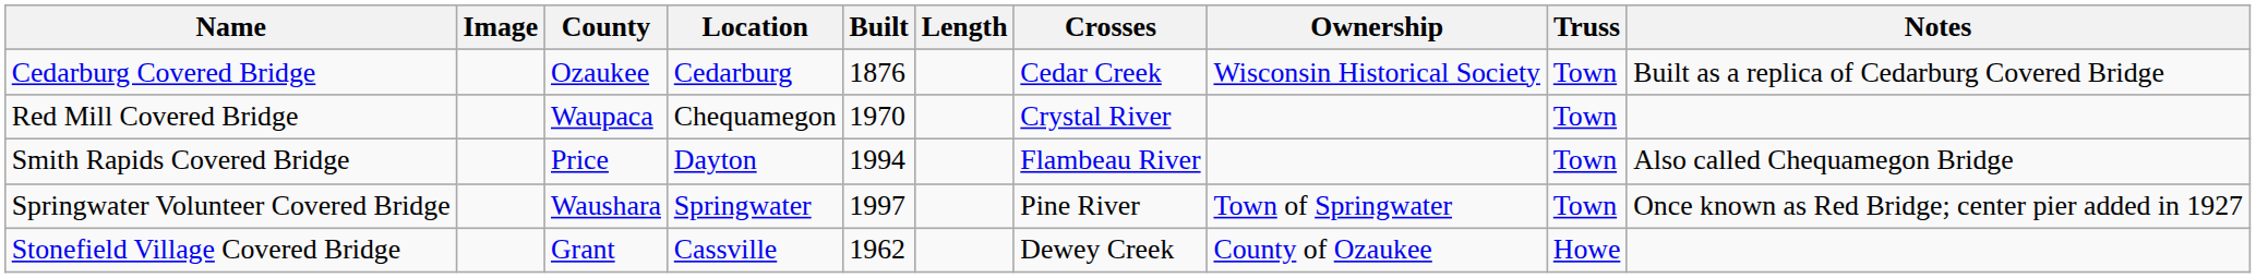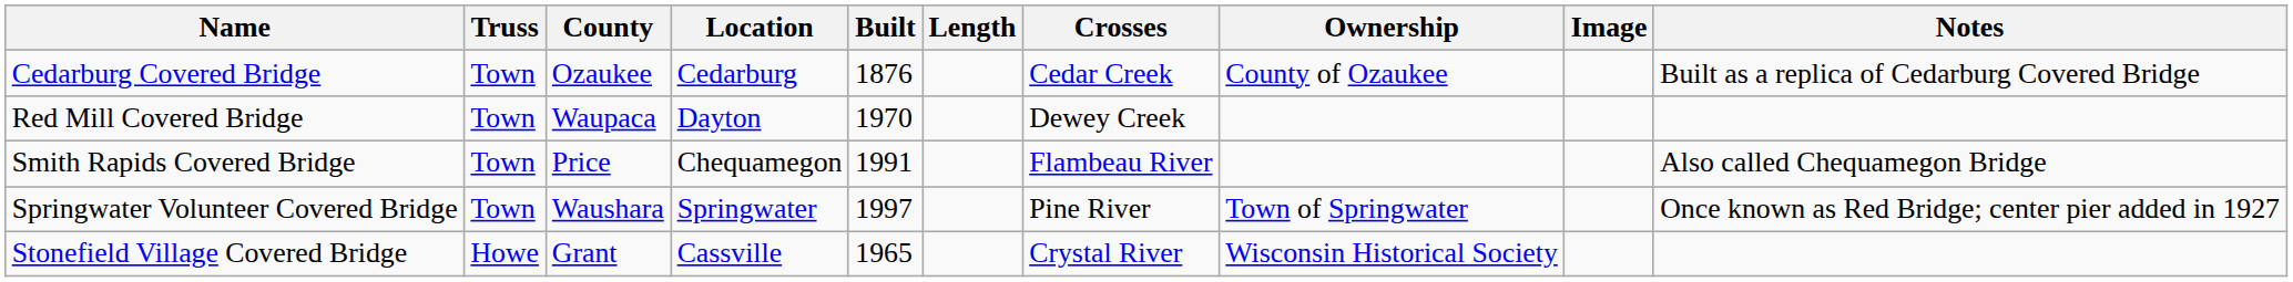 <table class="wikitable sortable">
 <tr>
 <th>Name</th>
-<th class=unsortable>Image</th>
+<th>Truss</th>
 <th>County</th>
 <th>Location</th>
 <th>Built</th>
 <th>Length</th>
 <th>Crosses</th>
 <th>Ownership</th>
-<th>Truss</th>
+<th class=unsortable>Image</th>
 <th>Notes</th>
 </tr>
 <tr>
 <td><a href='#'>Cedarburg Covered Bridge</a></td>
-<td></td>
+<td><a href='#'>Town</a></td>
 <td><a href='#'>Ozaukee</a></td>
 <td><a href='#'>Cedarburg</a><br><small></small></td>
 <td>1876</td>
 <td></td>
 <td><a href='#'>Cedar Creek</a></td>
-<td><a href='#'>Wisconsin Historical Society</a></td>
-<td><a href='#'>Town</a></td>
+<td><a href='#'>County</a> of <a href='#'>Ozaukee</a></td>
+<td></td>
 <td>Built as a replica of Cedarburg Covered Bridge</td>
 </tr>
 <tr>
 <td>Red Mill Covered Bridge</td>
-<td></td>
+<td><a href='#'>Town</a></td>
 <td><a href='#'>Waupaca</a></td>
-<td>Chequamegon<br><small></small></td>
+<td><a href='#'>Dayton</a><br><small></small></td>
 <td>1970</td>
 <td></td>
-<td><a href='#'>Crystal River</a></td>
+<td>Dewey Creek</td>
 <td></td>
-<td><a href='#'>Town</a></td>
+<td></td>
 <td></td>
 </tr>
 <tr>
 <td>Smith Rapids Covered Bridge</td>
-<td></td>
+<td><a href='#'>Town</a></td>
 <td><a href='#'>Price</a></td>
-<td><a href='#'>Dayton</a><br><small></small></td>
-<td>1994</td>
+<td>Chequamegon<br><small></small></td>
+<td>1991</td>
 <td></td>
 <td><a href='#'>Flambeau River</a></td>
 <td></td>
-<td><a href='#'>Town</a></td>
+<td></td>
 <td>Also called Chequamegon Bridge</td>
 </tr>
 <tr>
 <td>Springwater Volunteer Covered Bridge</td>
-<td></td>
+<td><a href='#'>Town</a></td>
 <td><a href='#'>Waushara</a></td>
 <td><a href='#'>Springwater</a><br><small></small></td>
 <td>1997</td>
 <td></td>
 <td>Pine River</td>
 <td><a href='#'>Town</a> of <a href='#'>Springwater</a></td>
-<td><a href='#'>Town</a></td>
+<td></td>
 <td>Once known as Red Bridge; center pier added in 1927</td>
 </tr>
 <tr>
 <td><a href='#'>Stonefield Village</a> Covered Bridge</td>
-<td></td>
+<td><a href='#'>Howe</a></td>
 <td><a href='#'>Grant</a></td>
 <td><a href='#'>Cassville</a><br><small></small></td>
-<td>1962</td>
+<td>1965</td>
 <td></td>
-<td>Dewey Creek</td>
-<td><a href='#'>County</a> of <a href='#'>Ozaukee</a></td>
-<td><a href='#'>Howe</a></td>
+<td><a href='#'>Crystal River</a></td>
+<td><a href='#'>Wisconsin Historical Society</a></td>
+<td></td>
 <td></td>
 </tr>
 </table>
